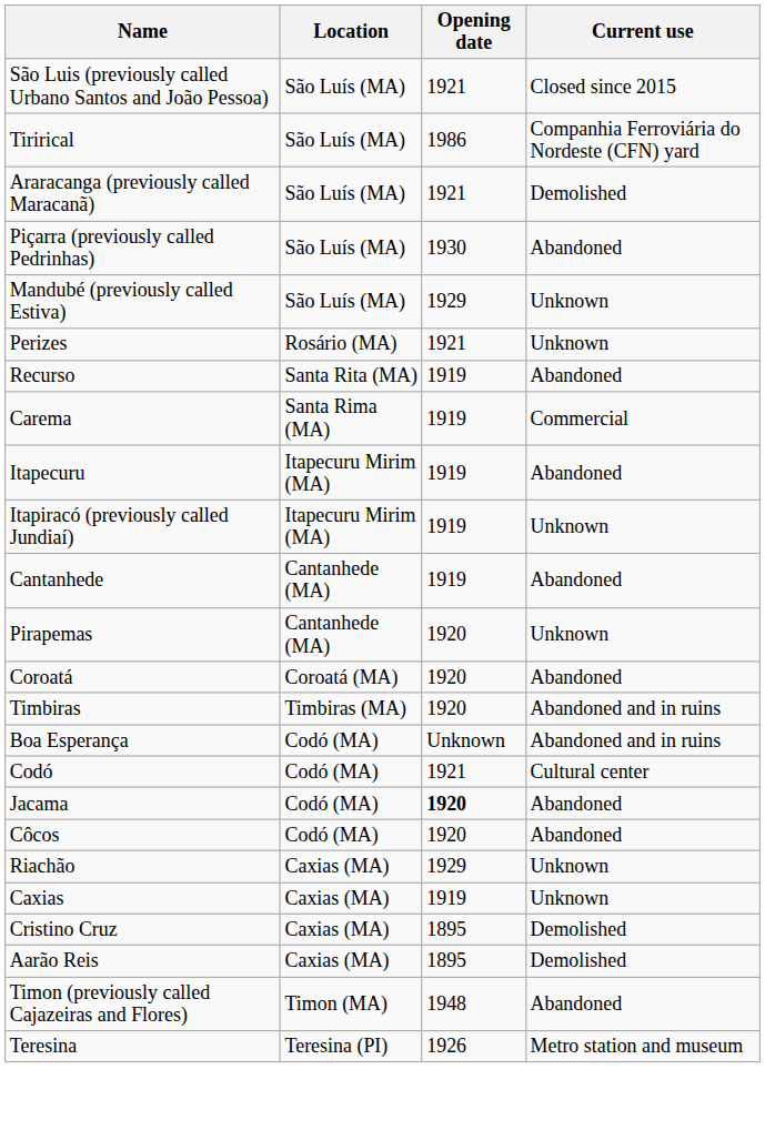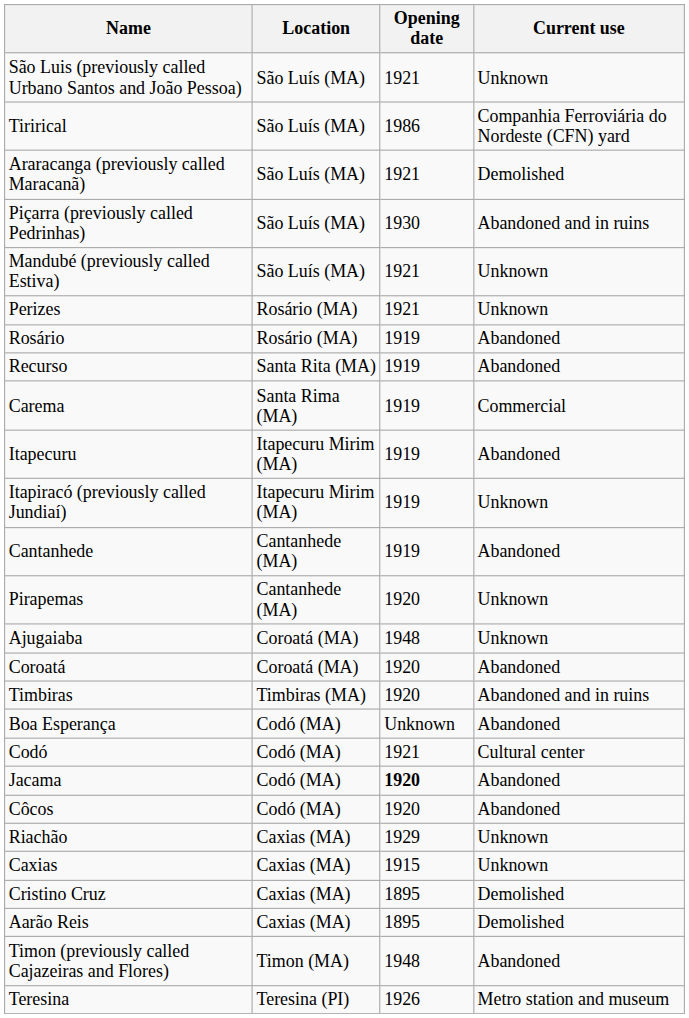 <table class="wikitable">
 <tr>
 <th>Name</th>
 <th>Location</th>
 <th>Opening date</th>
 <th>Current use</th>
 </tr>
 <tr>
 <td>São Luis (previously called Urbano Santos and João Pessoa)</td>
 <td>São Luís (MA)</td>
 <td>1921</td>
-<td>Closed since 2015</td>
+<td>Unknown</td>
 </tr>
 <tr>
 <td>Tirirical</td>
 <td>São Luís (MA)</td>
 <td>1986</td>
 <td>Companhia Ferroviária do Nordeste (CFN) yard</td>
 </tr>
 <tr>
 <td>Araracanga (previously called Maracanã)</td>
 <td>São Luís (MA)</td>
 <td>1921</td>
 <td>Demolished</td>
 </tr>
 <tr>
 <td>Piçarra (previously called Pedrinhas)</td>
 <td>São Luís (MA)</td>
 <td>1930</td>
-<td>Abandoned</td>
+<td>Abandoned and in ruins</td>
 </tr>
 <tr>
 <td>Mandubé (previously called Estiva)</td>
 <td>São Luís (MA)</td>
-<td>1929</td>
+<td>1921</td>
 <td>Unknown</td>
 </tr>
 <tr>
 <td>Perizes</td>
 <td>Rosário (MA)</td>
 <td>1921</td>
 <td>Unknown</td>
+</tr>
+<tr>
+<td>Rosário</td>
+<td>Rosário (MA)</td>
+<td>1919</td>
+<td>Abandoned</td>
 </tr>
 <tr>
 <td>Recurso</td>
 <td>Santa Rita (MA)</td>
 <td>1919</td>
 <td>Abandoned</td>
 </tr>
 <tr>
 <td>Carema</td>
 <td>Santa Rima (MA)</td>
 <td>1919</td>
 <td>Commercial</td>
 </tr>
 <tr>
 <td>Itapecuru</td>
 <td>Itapecuru Mirim (MA)</td>
 <td>1919</td>
 <td>Abandoned</td>
 </tr>
 <tr>
 <td>Itapiracó (previously called Jundiaí)</td>
 <td>Itapecuru Mirim (MA)</td>
 <td>1919</td>
 <td>Unknown</td>
 </tr>
 <tr>
 <td>Cantanhede</td>
 <td>Cantanhede (MA)</td>
 <td>1919</td>
 <td>Abandoned</td>
 </tr>
 <tr>
 <td>Pirapemas</td>
 <td>Cantanhede (MA)</td>
 <td>1920</td>
 <td>Unknown</td>
 </tr>
 <tr>
+<td>Ajugaiaba</td>
+<td>Coroatá (MA)</td>
+<td>1948</td>
+<td>Unknown</td>
+</tr>
+<tr>
 <td>Coroatá</td>
 <td>Coroatá (MA)</td>
 <td>1920</td>
 <td>Abandoned</td>
 </tr>
 <tr>
 <td>Timbiras</td>
 <td>Timbiras (MA)</td>
 <td>1920</td>
 <td>Abandoned and in ruins</td>
 </tr>
 <tr>
 <td>Boa Esperança</td>
 <td>Codó (MA)</td>
 <td>Unknown</td>
-<td>Abandoned and in ruins</td>
+<td>Abandoned</td>
 </tr>
 <tr>
 <td>Codó</td>
 <td>Codó (MA)</td>
 <td>1921</td>
 <td>Cultural center</td>
 </tr>
 <tr>
 <td>Jacama</td>
 <td>Codó (MA)</td>
 <td><strong>1920</strong></td>
 <td>Abandoned</td>
 </tr>
 <tr>
 <td>Côcos</td>
 <td>Codó (MA)</td>
 <td>1920</td>
 <td>Abandoned</td>
 </tr>
 <tr>
 <td>Riachão</td>
 <td>Caxias (MA)</td>
 <td>1929</td>
 <td>Unknown</td>
 </tr>
 <tr>
 <td>Caxias</td>
 <td>Caxias (MA)</td>
-<td>1919</td>
+<td>1915</td>
 <td>Unknown</td>
 </tr>
 <tr>
 <td>Cristino Cruz</td>
 <td>Caxias (MA)</td>
 <td>1895</td>
 <td>Demolished</td>
 </tr>
 <tr>
 <td>Aarão Reis</td>
 <td>Caxias (MA)</td>
 <td>1895</td>
 <td>Demolished</td>
 </tr>
 <tr>
 <td>Timon (previously called Cajazeiras and Flores)</td>
 <td>Timon (MA)</td>
 <td>1948</td>
 <td>Abandoned</td>
 </tr>
 <tr>
 <td>Teresina</td>
 <td>Teresina (PI)</td>
 <td>1926</td>
 <td>Metro station and museum</td>
 </tr>
 </table>
